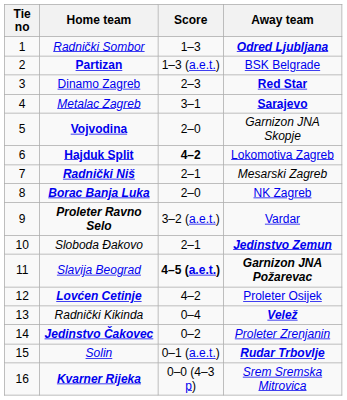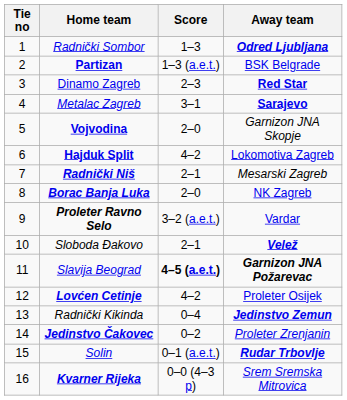 <table class="wikitable" style="text-align:center">
 <tr>
 <th width=40>Tie no</th>
 <th width=150>Home team</th>
 <th width=80>Score</th>
 <th width=150>Away team</th>
 </tr>
 <tr>
 <td>1</td>
 <td><em><a href='#'>Radnički Sombor</a></em></td>
 <td>1–3</td>
 <td><strong><em><a href='#'>Odred Ljubljana</a></em></strong></td>
 </tr>
 <tr>
 <td>2</td>
 <td><strong><a href='#'>Partizan</a></strong></td>
 <td>1–3 (<a href='#'>a.e.t.</a>)</td>
 <td><a href='#'>BSK Belgrade</a></td>
 </tr>
 <tr>
 <td>3</td>
 <td><a href='#'>Dinamo Zagreb</a></td>
 <td>2–3</td>
 <td><strong><a href='#'>Red Star</a></strong></td>
 </tr>
 <tr>
 <td>4</td>
 <td><em><a href='#'>Metalac Zagreb</a></em></td>
 <td>3–1</td>
 <td><strong><a href='#'>Sarajevo</a></strong></td>
 </tr>
 <tr>
 <td>5</td>
 <td><strong><a href='#'>Vojvodina</a></strong></td>
 <td>2–0</td>
 <td><em>Garnizon JNA Skopje</em></td>
 </tr>
 <tr>
 <td>6</td>
 <td><strong><a href='#'>Hajduk Split</a></strong></td>
-<td><strong>4–2</strong></td>
+<td>4–2</td>
 <td><a href='#'>Lokomotiva Zagreb</a></td>
 </tr>
 <tr>
 <td>7</td>
 <td><strong><em><a href='#'>Radnički Niš</a></em></strong></td>
 <td>2–1</td>
 <td><em>Mesarski Zagreb</em></td>
 </tr>
 <tr>
 <td>8</td>
 <td><strong><em><a href='#'>Borac Banja Luka</a></em></strong></td>
 <td>2–0</td>
 <td><a href='#'>NK Zagreb</a></td>
 </tr>
 <tr>
 <td>9</td>
 <td><strong><em>Proleter Ravno Selo</em></strong></td>
 <td>3–2 (<a href='#'>a.e.t.</a>)</td>
 <td><a href='#'>Vardar</a></td>
 </tr>
 <tr>
 <td>10</td>
 <td><em>Sloboda Đakovo</em></td>
 <td>2–1</td>
-<td><strong><em><a href='#'>Jedinstvo Zemun</a></em></strong></td>
+<td><strong><em><a href='#'>Velež</a></em></strong></td>
 </tr>
 <tr>
 <td>11</td>
 <td><em><a href='#'>Slavija Beograd</a></em></td>
 <td><strong>4–5 (<a href='#'>a.e.t.</a>)</strong></td>
 <td><strong><em>Garnizon JNA Požarevac</em></strong></td>
 </tr>
 <tr>
 <td>12</td>
 <td><strong><em><a href='#'>Lovćen Cetinje</a></em></strong></td>
 <td>4–2</td>
 <td><a href='#'>Proleter Osijek</a></td>
 </tr>
 <tr>
 <td>13</td>
 <td><em>Radnički Kikinda</em></td>
 <td>0–4</td>
-<td><strong><em><a href='#'>Velež</a></em></strong></td>
+<td><strong><em><a href='#'>Jedinstvo Zemun</a></em></strong></td>
 </tr>
 <tr>
 <td>14</td>
 <td><strong><em><a href='#'>Jedinstvo Čakovec</a></em></strong></td>
 <td>0–2</td>
 <td><em><a href='#'>Proleter Zrenjanin</a></em></td>
 </tr>
 <tr>
 <td>15</td>
 <td><em><a href='#'>Solin</a></em></td>
 <td>0–1 (<a href='#'>a.e.t.</a>)</td>
 <td><strong><em><a href='#'>Rudar Trbovlje</a></em></strong></td>
 </tr>
 <tr>
 <td>16</td>
 <td><strong><em><a href='#'>Kvarner Rijeka</a></em></strong></td>
 <td>0–0 (4–3 <a href='#'>p</a>)</td>
 <td><em><a href='#'>Srem Sremska Mitrovica</a></em></td>
 </tr>
 </table>
